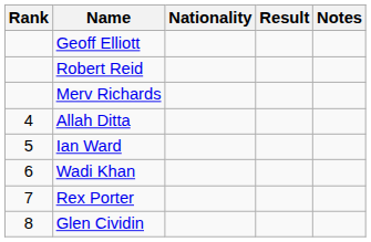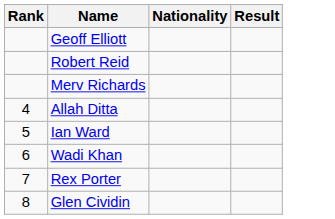 <table class="wikitable sortable" style=" text-align:center">
 <tr>
 <th>Rank</th>
 <th>Name</th>
 <th>Nationality</th>
 <th>Result</th>
-<th>Notes</th>
 </tr>
 <tr>
 <td></td>
 <td align=left><a href='#'>Geoff Elliott</a></td>
 <td align=left></td>
-<td></td>
 <td></td>
 </tr>
 <tr>
 <td></td>
 <td align=left><a href='#'>Robert Reid</a></td>
 <td align=left></td>
 <td></td>
-<td></td>
 </tr>
 <tr>
 <td></td>
 <td align=left><a href='#'>Merv Richards</a></td>
 <td align=left></td>
-<td></td>
 <td></td>
 </tr>
 <tr>
 <td>4</td>
 <td align=left><a href='#'>Allah Ditta</a></td>
 <td align=left></td>
 <td></td>
-<td></td>
 </tr>
 <tr>
 <td>5</td>
 <td align=left><a href='#'>Ian Ward</a></td>
 <td align=left></td>
-<td></td>
 <td></td>
 </tr>
 <tr>
 <td>6</td>
 <td align=left><a href='#'>Wadi Khan</a></td>
 <td align=left></td>
 <td></td>
-<td></td>
 </tr>
 <tr>
 <td>7</td>
 <td align=left><a href='#'>Rex Porter</a></td>
 <td align=left></td>
-<td></td>
 <td></td>
 </tr>
 <tr>
 <td>8</td>
 <td align=left><a href='#'>Glen Cividin</a></td>
 <td align=left></td>
 <td></td>
-<td></td>
 </tr>
 </table>
